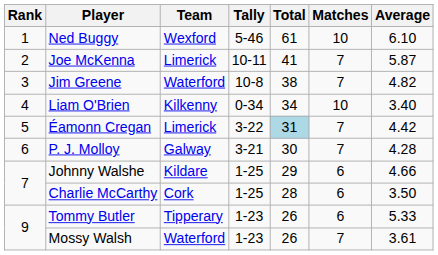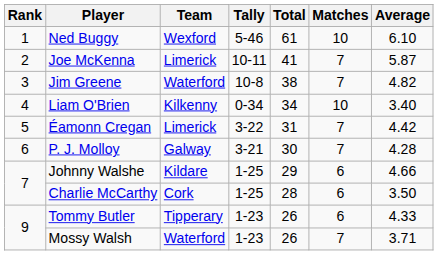 <table class="wikitable">
 <tr>
 <th>Rank</th>
 <th>Player</th>
 <th>Team</th>
 <th>Tally</th>
 <th>Total</th>
 <th>Matches</th>
 <th>Average</th>
 </tr>
 <tr>
 <td style="text-align:center;">1</td>
 <td><a href='#'>Ned Buggy</a></td>
 <td><a href='#'>Wexford</a></td>
 <td align=center>5-46</td>
 <td align=center>61</td>
 <td align=center>10</td>
 <td align=center>6.10</td>
 </tr>
 <tr>
 <td style="text-align:center;">2</td>
 <td><a href='#'>Joe McKenna</a></td>
 <td><a href='#'>Limerick</a></td>
 <td align=center>10-11</td>
 <td align=center>41</td>
 <td align=center>7</td>
 <td align=center>5.87</td>
 </tr>
 <tr>
 <td style="text-align:center;">3</td>
 <td><a href='#'>Jim Greene</a></td>
 <td><a href='#'>Waterford</a></td>
 <td align=center>10-8</td>
 <td align=center>38</td>
 <td align=center>7</td>
 <td align=center>4.82</td>
 </tr>
 <tr>
 <td style="text-align:center;">4</td>
 <td><a href='#'>Liam O'Brien</a></td>
 <td><a href='#'>Kilkenny</a></td>
 <td align=center>0-34</td>
 <td align=center>34</td>
 <td align=center>10</td>
 <td align=center>3.40</td>
 </tr>
 <tr>
 <td style="text-align:center;">5</td>
 <td><a href='#'>Éamonn Cregan</a></td>
 <td><a href='#'>Limerick</a></td>
 <td align=center>3-22</td>
-<td align=center style="background: lightblue;">31</td>
+<td align=center>31</td>
 <td align=center>7</td>
 <td align=center>4.42</td>
 </tr>
 <tr>
 <td style="text-align:center;">6</td>
 <td><a href='#'>P. J. Molloy</a></td>
 <td><a href='#'>Galway</a></td>
 <td align=center>3-21</td>
 <td align=center>30</td>
 <td align=center>7</td>
 <td align=center>4.28</td>
 </tr>
 <tr>
 <td rowspan="2" style="text-align:center;">7</td>
 <td>Johnny Walshe</td>
 <td><a href='#'>Kildare</a></td>
 <td align=center>1-25</td>
 <td align=center>29</td>
 <td align=center>6</td>
 <td align=center>4.66</td>
 </tr>
 <tr>
 <td><a href='#'>Charlie McCarthy</a></td>
 <td><a href='#'>Cork</a></td>
 <td align=center>1-25</td>
 <td align=center>28</td>
 <td align=center>6</td>
 <td align=center>3.50</td>
 </tr>
 <tr>
 <td rowspan="2" style="text-align:center;">9</td>
 <td><a href='#'>Tommy Butler</a></td>
 <td><a href='#'>Tipperary</a></td>
 <td align=center>1-23</td>
 <td align=center>26</td>
 <td align=center>6</td>
-<td align=center>5.33</td>
+<td align=center>4.33</td>
 </tr>
 <tr>
 <td>Mossy Walsh</td>
 <td><a href='#'>Waterford</a></td>
 <td align=center>1-23</td>
 <td align=center>26</td>
 <td align=center>7</td>
-<td align=center>3.61</td>
+<td align=center>3.71</td>
 </tr>
 </table>
